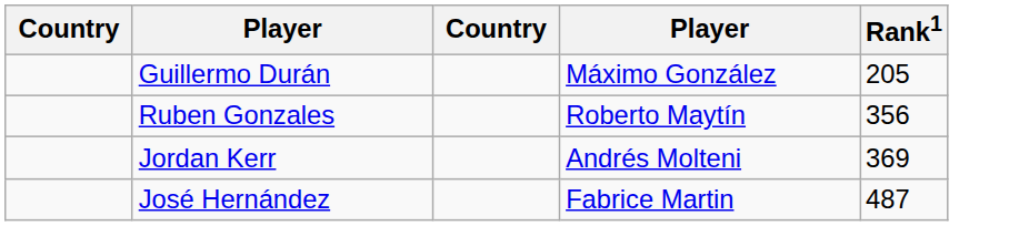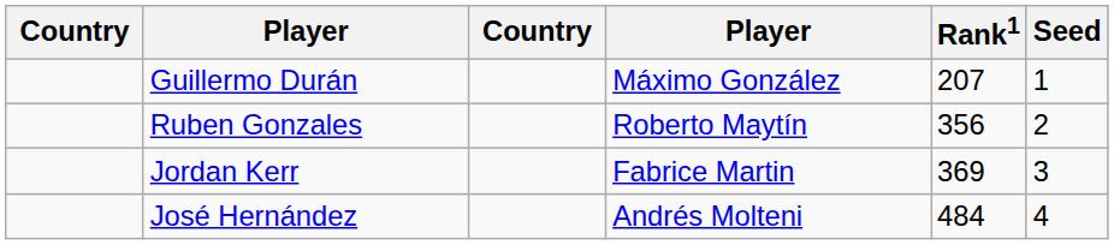 <table class="sortable wikitable">
 <tr>
 <th width="70">Country</th>
 <th width="175">Player</th>
 <th width="70">Country</th>
 <th width="175">Player</th>
 <th>Rank<sup>1</sup></th>
+<th>Seed</th>
 </tr>
 <tr>
 <td></td>
 <td><a href='#'>Guillermo Durán</a></td>
 <td></td>
 <td><a href='#'>Máximo González</a></td>
-<td>205</td>
+<td>207</td>
+<td>1</td>
 </tr>
 <tr>
 <td></td>
 <td><a href='#'>Ruben Gonzales</a></td>
 <td></td>
 <td><a href='#'>Roberto Maytín</a></td>
 <td>356</td>
+<td>2</td>
 </tr>
 <tr>
 <td></td>
 <td><a href='#'>Jordan Kerr</a></td>
 <td></td>
-<td><a href='#'>Andrés Molteni</a></td>
+<td><a href='#'>Fabrice Martin</a></td>
 <td>369</td>
+<td>3</td>
 </tr>
 <tr>
 <td></td>
 <td><a href='#'>José Hernández</a></td>
 <td></td>
-<td><a href='#'>Fabrice Martin</a></td>
-<td>487</td>
+<td><a href='#'>Andrés Molteni</a></td>
+<td>484</td>
+<td>4</td>
 </tr>
 </table>
